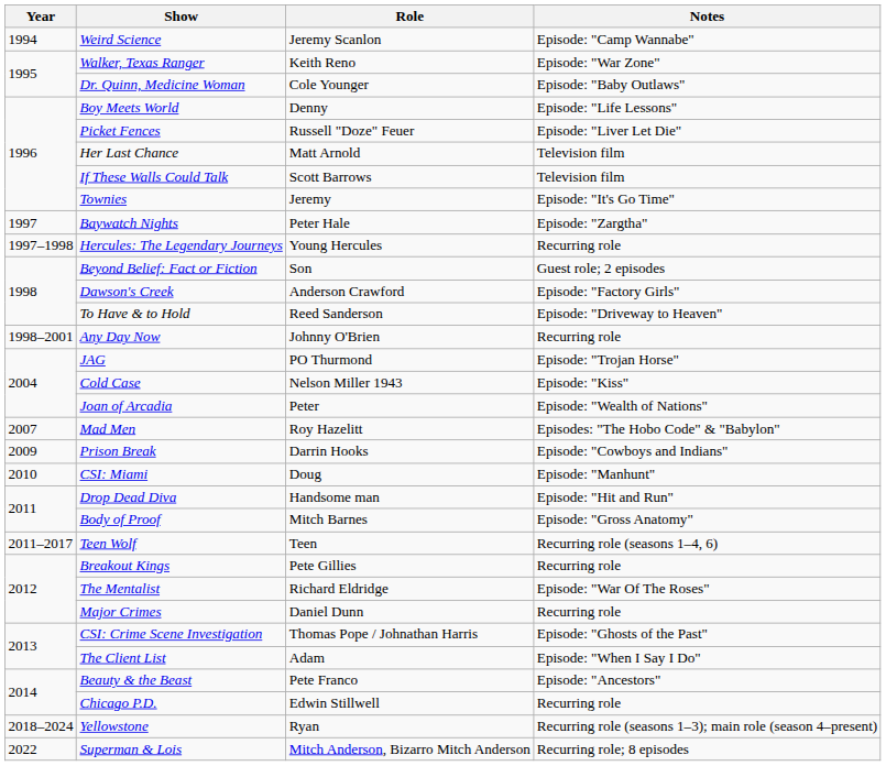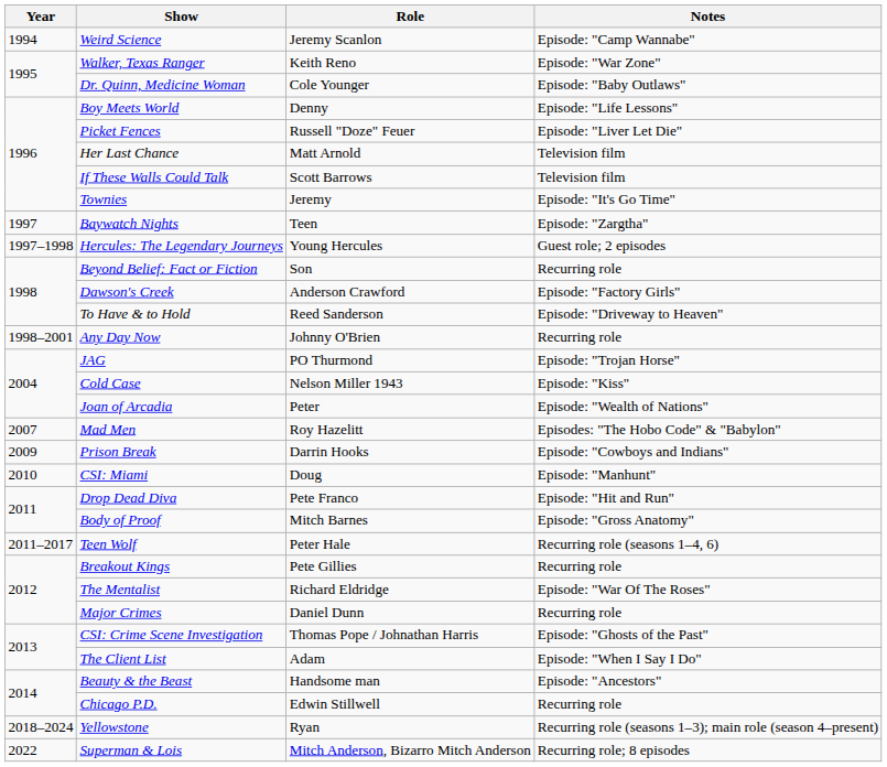 <table class="wikitable">
 <tr>
 <th>Year</th>
 <th>Show</th>
 <th>Role</th>
 <th>Notes</th>
 </tr>
 <tr>
 <td>1994</td>
 <td><em><a href='#'>Weird Science</a></em></td>
 <td>Jeremy Scanlon</td>
 <td>Episode: "Camp Wannabe"</td>
 </tr>
 <tr>
 <td rowspan="2">1995</td>
 <td><em><a href='#'>Walker, Texas Ranger</a></em></td>
 <td>Keith Reno</td>
 <td>Episode: "War Zone"</td>
 </tr>
 <tr>
 <td><em><a href='#'>Dr. Quinn, Medicine Woman</a></em></td>
 <td>Cole Younger</td>
 <td>Episode: "Baby Outlaws"</td>
 </tr>
 <tr>
 <td rowspan="5">1996</td>
 <td><em><a href='#'>Boy Meets World</a></em></td>
 <td>Denny</td>
 <td>Episode: "Life Lessons"</td>
 </tr>
 <tr>
 <td><em><a href='#'>Picket Fences</a></em></td>
 <td>Russell "Doze" Feuer</td>
 <td>Episode: "Liver Let Die"</td>
 </tr>
 <tr>
 <td><em>Her Last Chance</em></td>
 <td>Matt Arnold</td>
 <td>Television film</td>
 </tr>
 <tr>
 <td><em><a href='#'>If These Walls Could Talk</a></em></td>
 <td>Scott Barrows</td>
 <td>Television film</td>
 </tr>
 <tr>
 <td><em><a href='#'>Townies</a></em></td>
 <td>Jeremy</td>
 <td>Episode: "It's Go Time"</td>
 </tr>
 <tr>
 <td>1997</td>
 <td><em><a href='#'>Baywatch Nights</a></em></td>
-<td>Peter Hale</td>
+<td>Teen</td>
 <td>Episode: "Zargtha"</td>
 </tr>
 <tr>
 <td>1997–1998</td>
 <td><em><a href='#'>Hercules: The Legendary Journeys</a></em></td>
 <td>Young Hercules</td>
-<td>Recurring role</td>
+<td>Guest role; 2 episodes</td>
 </tr>
 <tr>
 <td rowspan="3">1998</td>
 <td><em><a href='#'>Beyond Belief: Fact or Fiction</a></em></td>
 <td>Son</td>
-<td>Guest role; 2 episodes</td>
+<td>Recurring role</td>
 </tr>
 <tr>
 <td><em><a href='#'>Dawson's Creek</a></em></td>
 <td>Anderson Crawford</td>
 <td>Episode: "Factory Girls"</td>
 </tr>
 <tr>
 <td><em>To Have & to Hold</em></td>
 <td>Reed Sanderson</td>
 <td>Episode: "Driveway to Heaven"</td>
 </tr>
 <tr>
 <td>1998–2001</td>
 <td><em><a href='#'>Any Day Now</a></em></td>
 <td>Johnny O'Brien</td>
 <td>Recurring role</td>
 </tr>
 <tr>
 <td rowspan="3">2004</td>
 <td><em><a href='#'>JAG</a></em></td>
 <td>PO Thurmond</td>
 <td>Episode: "Trojan Horse"</td>
 </tr>
 <tr>
 <td><em><a href='#'>Cold Case</a></em></td>
 <td>Nelson Miller 1943</td>
 <td>Episode: "Kiss"</td>
 </tr>
 <tr>
 <td><em><a href='#'>Joan of Arcadia</a></em></td>
 <td>Peter</td>
 <td>Episode: "Wealth of Nations"</td>
 </tr>
 <tr>
 <td>2007</td>
 <td><em><a href='#'>Mad Men</a></em></td>
 <td>Roy Hazelitt</td>
 <td>Episodes: "The Hobo Code" & "Babylon"</td>
 </tr>
 <tr>
 <td>2009</td>
 <td><em><a href='#'>Prison Break</a></em></td>
 <td>Darrin Hooks</td>
 <td>Episode: "Cowboys and Indians"</td>
 </tr>
 <tr>
 <td>2010</td>
 <td><em><a href='#'>CSI: Miami</a></em></td>
 <td>Doug</td>
 <td>Episode: "Manhunt"</td>
 </tr>
 <tr>
 <td rowspan="2">2011</td>
 <td><em><a href='#'>Drop Dead Diva</a></em></td>
-<td>Handsome man</td>
+<td>Pete Franco</td>
 <td>Episode: "Hit and Run"</td>
 </tr>
 <tr>
 <td><em><a href='#'>Body of Proof</a></em></td>
 <td>Mitch Barnes</td>
 <td>Episode: "Gross Anatomy"</td>
 </tr>
 <tr>
 <td>2011–2017</td>
 <td><em><a href='#'>Teen Wolf</a></em></td>
-<td>Teen</td>
+<td>Peter Hale</td>
 <td>Recurring role (seasons 1–4, 6)</td>
 </tr>
 <tr>
 <td rowspan="3">2012</td>
 <td><em><a href='#'>Breakout Kings</a></em></td>
 <td>Pete Gillies</td>
 <td>Recurring role</td>
 </tr>
 <tr>
 <td><em><a href='#'>The Mentalist</a></em></td>
 <td>Richard Eldridge</td>
 <td>Episode: "War Of The Roses"</td>
 </tr>
 <tr>
 <td><em><a href='#'>Major Crimes</a></em></td>
 <td>Daniel Dunn</td>
 <td>Recurring role</td>
 </tr>
 <tr>
 <td rowspan="2">2013</td>
 <td><em><a href='#'>CSI: Crime Scene Investigation</a></em></td>
 <td>Thomas Pope / Johnathan Harris</td>
 <td>Episode: "Ghosts of the Past"</td>
 </tr>
 <tr>
 <td><em><a href='#'>The Client List</a></em></td>
 <td>Adam</td>
 <td>Episode: "When I Say I Do"</td>
 </tr>
 <tr>
 <td rowspan="2">2014</td>
 <td><em><a href='#'>Beauty & the Beast</a></em></td>
-<td>Pete Franco</td>
+<td>Handsome man</td>
 <td>Episode: "Ancestors"</td>
 </tr>
 <tr>
 <td><em><a href='#'>Chicago P.D.</a></em></td>
 <td>Edwin Stillwell</td>
 <td>Recurring role</td>
 </tr>
 <tr>
 <td>2018–2024</td>
 <td><em><a href='#'>Yellowstone</a></em></td>
 <td>Ryan</td>
 <td>Recurring role (seasons 1–3); main role (season 4–present)</td>
 </tr>
 <tr>
 <td>2022</td>
 <td><em><a href='#'>Superman & Lois</a></em></td>
 <td><a href='#'>Mitch Anderson</a>, Bizarro Mitch Anderson</td>
 <td>Recurring role; 8 episodes</td>
 </tr>
 </table>
